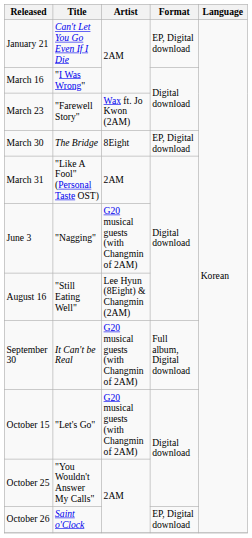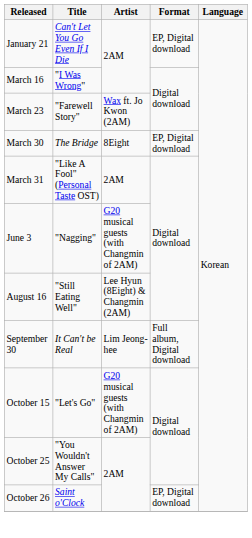 <table class="wikitable sortable" align="left center" style="width:65%;">
 <tr>
 <th style="width:20%;">Released</th>
 <th style="width:20%;">Title</th>
 <th style="width:20%;">Artist</th>
 <th style="width:20%;">Format</th>
 <th style="width:20%;">Language</th>
 </tr>
 <tr>
 <td>January 21</td>
 <td><em><a href='#'>Can't Let You Go Even If I Die</a></em></td>
 <td rowspan="2">2AM</td>
 <td>EP, Digital download</td>
 <td rowspan="11">Korean</td>
 </tr>
 <tr>
 <td>March 16</td>
 <td>"<a href='#'>I Was Wrong</a>"</td>
 <td rowspan="2">Digital download</td>
 </tr>
 <tr>
 <td>March 23</td>
 <td>"Farewell Story"</td>
 <td rowspan="1"><a href='#'>Wax</a> ft. Jo Kwon (2AM)</td>
 </tr>
 <tr>
 <td>March 30</td>
 <td><em>The Bridge</em></td>
 <td>8Eight</td>
 <td>EP, Digital download</td>
 </tr>
 <tr>
 <td>March 31</td>
 <td>"Like A Fool" (<a href='#'>Personal Taste</a> OST)</td>
 <td>2AM</td>
 <td rowspan="3">Digital download</td>
 </tr>
 <tr>
 <td>June 3</td>
 <td>"Nagging"</td>
 <td><a href='#'>G20</a> musical guests (with Changmin of 2AM)</td>
 </tr>
 <tr>
 <td>August 16</td>
 <td>"Still Eating Well"</td>
 <td>Lee Hyun (8Eight) & Changmin (2AM)</td>
 </tr>
 <tr>
 <td>September 30</td>
 <td><em>It Can't be Real</em></td>
-<td><a href='#'>G20</a> musical guests (with Changmin of 2AM)</td>
+<td>Lim Jeong-hee</td>
 <td>Full album, Digital download</td>
 </tr>
 <tr>
 <td>October 15</td>
 <td>"Let's Go"</td>
 <td><a href='#'>G20</a> musical guests (with Changmin of 2AM)</td>
 <td rowspan="2">Digital download</td>
 </tr>
 <tr>
 <td>October 25</td>
 <td>"You Wouldn't Answer My Calls"</td>
 <td rowspan="2">2AM</td>
 </tr>
 <tr>
 <td>October 26</td>
 <td><em><a href='#'>Saint o'Clock</a></em></td>
 <td>EP, Digital download</td>
 </tr>
 <tr>
 </tr>
 </table>
